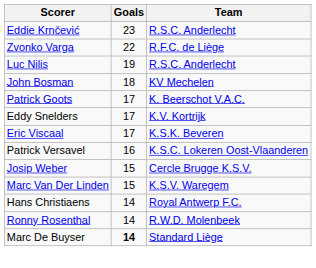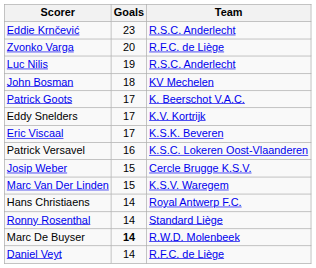 <table class="wikitable">
 <tr>
 <th>Scorer</th>
 <th>Goals</th>
 <th>Team</th>
 </tr>
 <tr>
 <td> <a href='#'>Eddie Krnčević</a></td>
 <td style="text-align:center;">23</td>
 <td><a href='#'>R.S.C. Anderlecht</a></td>
 </tr>
 <tr>
 <td> <a href='#'>Zvonko Varga</a></td>
-<td style="text-align:center;">22</td>
+<td style="text-align:center;">20</td>
 <td><a href='#'>R.F.C. de Liège</a></td>
 </tr>
 <tr>
 <td> <a href='#'>Luc Nilis</a></td>
 <td style="text-align:center;">19</td>
 <td><a href='#'>R.S.C. Anderlecht</a></td>
 </tr>
 <tr>
 <td> <a href='#'>John Bosman</a></td>
 <td style="text-align:center;">18</td>
 <td><a href='#'>KV Mechelen</a></td>
 </tr>
 <tr>
 <td> <a href='#'>Patrick Goots</a></td>
 <td style="text-align:center;">17</td>
 <td><a href='#'>K. Beerschot V.A.C.</a></td>
 </tr>
 <tr>
 <td> Eddy Snelders</td>
 <td style="text-align:center;">17</td>
 <td><a href='#'>K.V. Kortrijk</a></td>
 </tr>
 <tr>
 <td> <a href='#'>Eric Viscaal</a></td>
 <td style="text-align:center;">17</td>
 <td><a href='#'>K.S.K. Beveren</a></td>
 </tr>
 <tr>
 <td> Patrick Versavel</td>
 <td style="text-align:center;">16</td>
 <td><a href='#'>K.S.C. Lokeren Oost-Vlaanderen</a></td>
 </tr>
 <tr>
 <td> <a href='#'>Josip Weber</a></td>
 <td style="text-align:center;">15</td>
 <td><a href='#'>Cercle Brugge K.S.V.</a></td>
 </tr>
 <tr>
 <td> <a href='#'>Marc Van Der Linden</a></td>
 <td style="text-align:center;">15</td>
 <td><a href='#'>K.S.V. Waregem</a></td>
 </tr>
 <tr>
 <td> Hans Christiaens</td>
 <td style="text-align:center;">14</td>
 <td><a href='#'>Royal Antwerp F.C.</a></td>
 </tr>
 <tr>
 <td> <a href='#'>Ronny Rosenthal</a></td>
 <td style="text-align:center;">14</td>
-<td><a href='#'>R.W.D. Molenbeek</a></td>
+<td><a href='#'>Standard Liège</a></td>
 </tr>
 <tr>
 <td> Marc De Buyser</td>
 <td style="text-align:center;"><strong>14</strong></td>
-<td><a href='#'>Standard Liège</a></td>
+<td><a href='#'>R.W.D. Molenbeek</a></td>
+</tr>
+<tr>
+<td> <a href='#'>Daniel Veyt</a></td>
+<td style="text-align:center;">14</td>
+<td><a href='#'>R.F.C. de Liège</a></td>
 </tr>
 </table>
